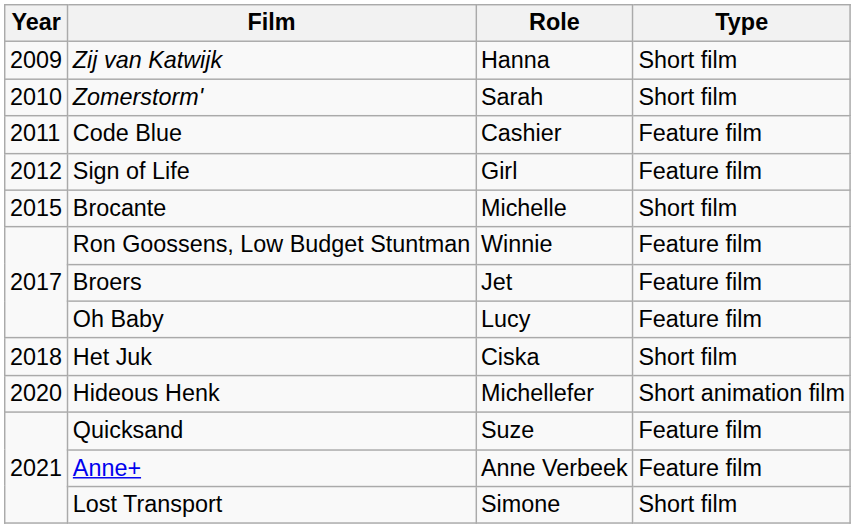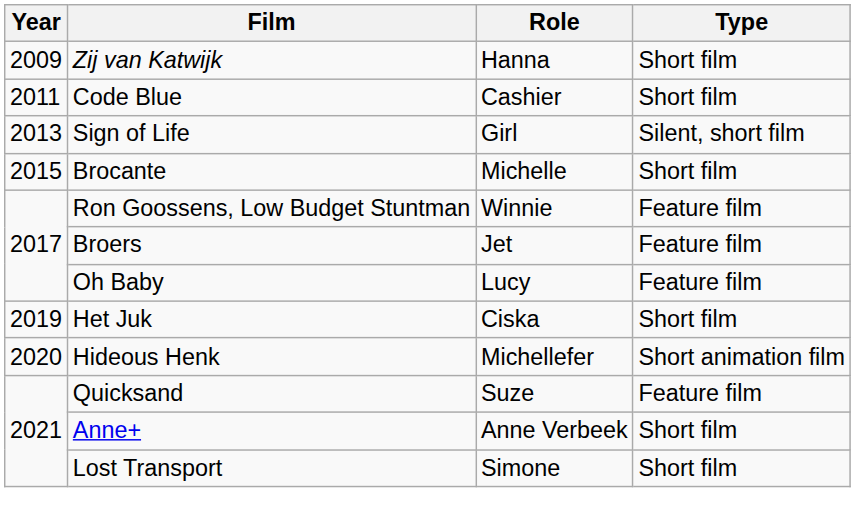 <table class="wikitable">
 <tr>
 <th>Year</th>
 <th>Film</th>
 <th>Role</th>
 <th>Type</th>
 </tr>
 <tr>
 <td>2009</td>
 <td><em>Zij van Katwijk</em></td>
 <td>Hanna</td>
 <td>Short film</td>
 </tr>
 <tr>
-<td>2010</td>
-<td><em>Zomerstorm'</td>
-<td>Sarah</td>
+<td>2011</td>
+<td></em>Code Blue<em></td>
+<td>Cashier</td>
 <td>Short film</td>
 </tr>
 <tr>
-<td>2011</td>
-<td></em>Code Blue<em></td>
-<td>Cashier</td>
-<td>Feature film</td>
-</tr>
-<tr>
-<td>2012</td>
+<td>2013</td>
 <td></em>Sign of Life<em></td>
 <td>Girl</td>
-<td>Feature film</td>
+<td>Silent, short film</td>
 </tr>
 <tr>
 <td>2015</td>
 <td></em>Brocante<em></td>
 <td>Michelle</td>
 <td>Short film</td>
 </tr>
 <tr>
 <td rowspan="3">2017</td>
 <td></em>Ron Goossens, Low Budget Stuntman<em></td>
 <td>Winnie</td>
 <td>Feature film</td>
 </tr>
 <tr>
 <td></em>Broers<em></td>
 <td>Jet</td>
 <td>Feature film</td>
 </tr>
 <tr>
 <td></em>Oh Baby<em></td>
 <td>Lucy</td>
 <td>Feature film</td>
 </tr>
 <tr>
-<td>2018</td>
+<td>2019</td>
 <td></em>Het Juk<em></td>
 <td>Ciska</td>
 <td>Short film</td>
 </tr>
 <tr>
 <td>2020</td>
 <td></em>Hideous Henk<em></td>
 <td>Michellefer</td>
 <td>Short animation film</td>
 </tr>
 <tr>
 <td rowspan="3">2021</td>
 <td></em>Quicksand<em></td>
 <td>Suze </td>
 <td>Feature film</td>
 </tr>
 <tr>
 <td></em><a href='#'>Anne+</a><em></td>
 <td>Anne Verbeek</td>
-<td>Feature film</td>
+<td>Short film</td>
 </tr>
 <tr>
 <td></em>Lost Transport<em></td>
 <td>Simone </td>
 <td>Short film</td>
 </tr>
 </table>
